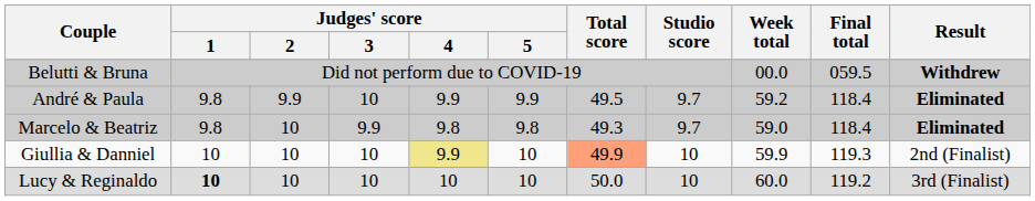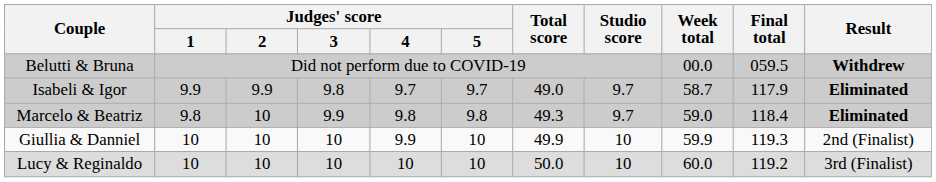 <table class="wikitable" style="font-size:100%; line-height:16px; text-align:center" width="100%">
 <tr>
 <th rowspan=2 width="11.00%">Couple</th>
 <th colspan=5>Judges' score</th>
 <th rowspan=2 width="05.25%">Total<br>score</th>
 <th rowspan=2 width="05.25%">Studio<br>score</th>
 <th rowspan=2 width="05.25%">Week<br>total</th>
 <th rowspan=2 width="05.25%">Final<br>total</th>
 <th rowspan=2 width="09.00%">Result<br></th>
 </tr>
 <tr>
 <th width="05.25%">1</th>
 <th width="05.25%">2</th>
 <th width="05.25%">3</th>
 <th width="05.25%">4</th>
 <th width="05.25%">5</th>
 </tr>
 <tr bgcolor="CCCCCC">
 <td>Belutti & Bruna</td>
 <td colspan=7>Did not perform due to COVID-19</td>
 <td>00.0</td>
 <td>059.5</td>
 <td><strong>Withdrew</strong></td>
 </tr>
 <tr bgcolor=CCCCCC>
-<td>André & Paula</td>
-<td>9.8</td>
-<td>9.9</td>
-<td>10</td>
+<td>Isabeli & Igor</td>
 <td>9.9</td>
 <td>9.9</td>
-<td>49.5</td>
+<td>9.8</td>
 <td>9.7</td>
-<td>59.2</td>
-<td>118.4</td>
+<td>9.7</td>
+<td>49.0</td>
+<td>9.7</td>
+<td>58.7</td>
+<td>117.9</td>
 <td><strong>Eliminated</strong></td>
 </tr>
 <tr bgcolor=CCCCCC>
 <td>Marcelo & Beatriz</td>
 <td>9.8</td>
 <td>10</td>
 <td>9.9</td>
 <td>9.8</td>
 <td>9.8</td>
 <td>49.3</td>
 <td>9.7</td>
 <td>59.0</td>
 <td>118.4</td>
 <td><strong>Eliminated</strong></td>
 </tr>
 <tr>
 <td>Giullia & Danniel</td>
 <td>10</td>
 <td>10</td>
 <td>10</td>
-<td style="background: khaki;">9.9</td>
+<td>9.9</td>
 <td>10</td>
-<td style="background: lightsalmon;">49.9</td>
+<td>49.9</td>
 <td>10</td>
 <td>59.9</td>
 <td>119.3</td>
 <td>2nd (Finalist)</td>
 </tr>
 <tr bgcolor=DDDDDD>
 <td>Lucy & Reginaldo</td>
-<td><strong>10</strong></td>
+<td>10</td>
 <td>10</td>
 <td>10</td>
 <td>10</td>
 <td>10</td>
 <td>50.0</td>
 <td>10</td>
 <td>60.0</td>
 <td>119.2</td>
 <td>3rd (Finalist)</td>
 </tr>
 </table>
